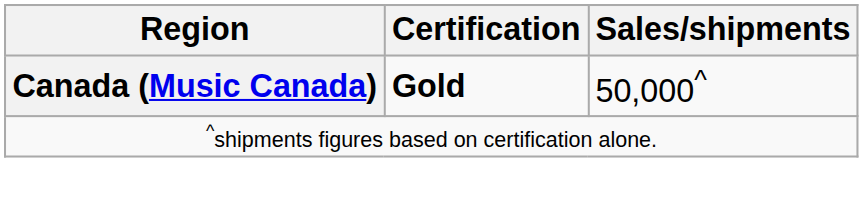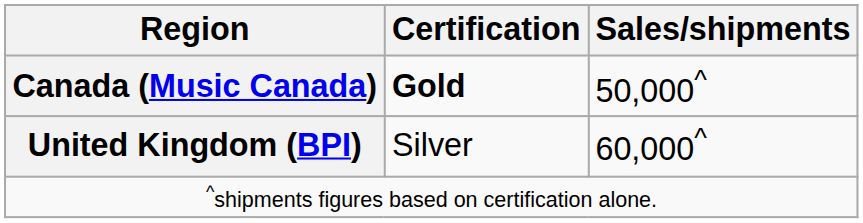 <table class="wikitable sortable plainrowheaders">
 <tr>
 <th scope="col">Region</th>
 <th scope="col">Certification</th>
 <th scope="col">Sales/shipments</th>
 </tr>
 <tr>
 <th scope="row">Canada (<a href='#'>Music Canada</a>)</th>
 <td><strong>Gold</strong></td>
 <td>50,000<sup>^</sup></td>
 </tr>
 <tr>
+<th scope="row">United Kingdom (<a href='#'>BPI</a>)</th>
+<td>Silver</td>
+<td>60,000<sup>^</sup></td>
+</tr>
+<tr>
 <td align="center" colspan="3" style="font-size: 8pt"><sup>^</sup>shipments figures based on certification alone.</td>
 </tr>
 </table>
